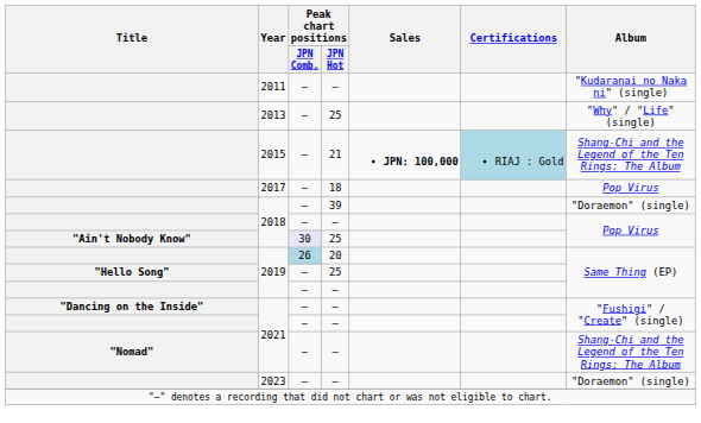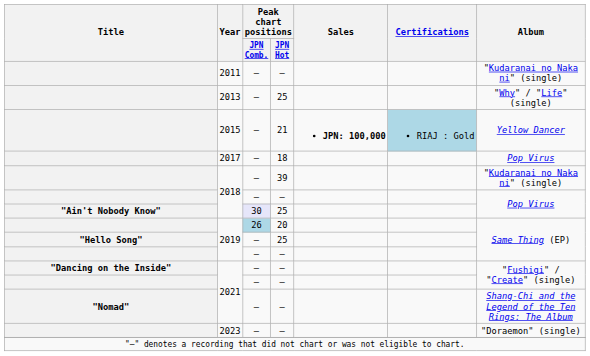 <table class="wikitable plainrowheaders" style="text-align:center;">
 <tr>
 <th scope="col" rowspan="2" style="width:24em;">Title</th>
 <th scope="col" rowspan="2" style="width:1em;">Year</th>
 <th scope="colgroup" colspan="2">Peak chart positions</th>
 <th scope="col" rowspan="2" style="width:;">Sales</th>
 <th scope="col" rowspan="2" style="width:;"><a href='#'>Certifications</a></th>
 <th scope="col" rowspan="2" style="width:12em;">Album</th>
 </tr>
 <tr>
 <th scope="col" style="width:2.5em;font-size:90%;"><a href='#'>JPN<br>Comb.</a><br></th>
 <th scope="col" style="width:2.5em;font-size:90%;"><a href='#'>JPN<br>Hot</a><br></th>
 </tr>
 <tr>
 <th scope="row"></th>
 <td>2011</td>
 <td>—</td>
 <td>—</td>
 <td></td>
 <td></td>
 <td>"<a href='#'>Kudaranai no Naka ni</a>" (single)</td>
 </tr>
 <tr>
 <th scope="row"></th>
 <td>2013</td>
 <td>—</td>
 <td>25</td>
 <td></td>
 <td></td>
 <td>"<a href='#'>Why</a>" / "<a href='#'>Life</a>" (single)</td>
 </tr>
 <tr>
 <th scope="row"></th>
 <td>2015</td>
 <td>—</td>
 <td>21</td>
 <td><strong><br><ul><li>JPN: 100,000</li></ul></strong></td>
 <td style="background: lightblue;"><br><ul><li>RIAJ : Gold</li></ul></td>
-<td><em><a href='#'>Shang-Chi and the Legend of the Ten Rings: The Album</a></em></td>
+<td><em><a href='#'>Yellow Dancer</a></em></td>
 </tr>
 <tr>
 <th scope="row"></th>
 <td>2017</td>
 <td>—</td>
 <td>18</td>
 <td></td>
 <td></td>
 <td><em><a href='#'>Pop Virus</a></em></td>
 </tr>
 <tr>
 <th scope="row"></th>
 <td rowspan="3">2018</td>
 <td>—</td>
 <td>39</td>
 <td></td>
 <td></td>
-<td>"Doraemon" (single)</td>
+<td>"<a href='#'>Kudaranai no Naka ni</a>" (single)</td>
 </tr>
 <tr>
 <th scope="row"></th>
 <td>—</td>
 <td>—</td>
 <td></td>
 <td></td>
 <td rowspan="2"><em><a href='#'>Pop Virus</a></em></td>
 </tr>
 <tr>
 <th scope="row">"Ain't Nobody Know"<br></th>
 <td style="background: lavender;">30</td>
 <td>25</td>
 <td></td>
 <td></td>
 </tr>
 <tr>
 <th scope="row"><br></th>
 <td rowspan="3">2019</td>
 <td style="background: lightblue;">26</td>
 <td>20</td>
 <td></td>
 <td></td>
 <td rowspan="3"><em><a href='#'>Same Thing</a></em> (EP)</td>
 </tr>
 <tr>
 <th scope="row">"Hello Song"</th>
 <td>—</td>
 <td>25</td>
 <td></td>
 <td></td>
 </tr>
 <tr>
 <th scope="row"></th>
 <td>—</td>
 <td>—</td>
 <td></td>
 <td></td>
 </tr>
 <tr>
 <th scope="row">"Dancing on the Inside"<br></th>
 <td rowspan="3">2021</td>
 <td>—</td>
 <td>—</td>
 <td></td>
 <td></td>
 <td rowspan="2">"<a href='#'>Fushigi</a>" / "<a href='#'>Create</a>" (single)</td>
 </tr>
 <tr>
 <th scope="row"></th>
 <td>—</td>
 <td>—</td>
 <td></td>
 <td></td>
 </tr>
 <tr>
 <th scope="row">"Nomad"<br></th>
 <td>—</td>
 <td>—</td>
 <td></td>
 <td></td>
 <td><em><a href='#'>Shang-Chi and the Legend of the Ten Rings: The Album</a></em></td>
 </tr>
 <tr>
 <th scope="row"></th>
 <td>2023</td>
 <td>—</td>
 <td>—</td>
 <td></td>
 <td></td>
 <td>"Doraemon" (single)</td>
 </tr>
 <tr>
 </tr>
 <tr>
 </tr>
 <tr>
 <td colspan="12" style="font-size:90%">"—" denotes a recording that did not chart or was not eligible to chart.</td>
 </tr>
 </table>
